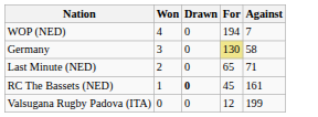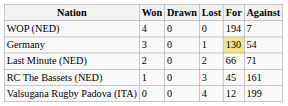 <table class="wikitable">
 <tr>
 <th>Nation</th>
 <th>Won</th>
 <th>Drawn</th>
+<th>Lost</th>
 <th>For</th>
 <th>Against</th>
 </tr>
 <tr>
 <td>WOP (NED)</td>
 <td>4</td>
+<td>0</td>
 <td>0</td>
 <td>194</td>
 <td>7</td>
 </tr>
 <tr>
 <td>Germany</td>
 <td>3</td>
 <td>0</td>
+<td>1</td>
 <td style="background: khaki;">130</td>
-<td>58</td>
+<td>54</td>
 </tr>
 <tr>
 <td>Last Minute (NED)</td>
 <td>2</td>
 <td>0</td>
-<td>65</td>
+<td>2</td>
+<td>66</td>
 <td>71</td>
 </tr>
 <tr>
 <td>RC The Bassets (NED)</td>
 <td>1</td>
-<td><strong>0</strong></td>
+<td>0</td>
+<td>3</td>
 <td>45</td>
 <td>161</td>
 </tr>
 <tr>
 <td>Valsugana Rugby Padova (ITA)</td>
 <td>0</td>
 <td>0</td>
+<td>4</td>
 <td>12</td>
 <td>199</td>
 </tr>
 </table>
